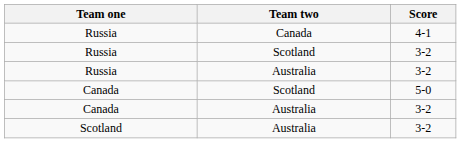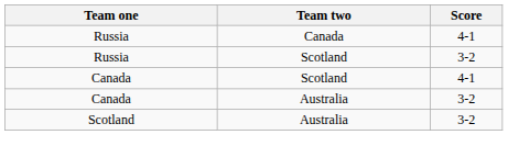 <table class="wikitable" style="text-align: center">
 <tr>
 <th width=250>Team one</th>
 <th width=250>Team two</th>
 <th width=80>Score</th>
 </tr>
 <tr>
 <td> Russia</td>
 <td> Canada</td>
 <td>4-1</td>
 </tr>
 <tr>
 <td> Russia</td>
 <td> Scotland</td>
 <td>3-2</td>
 </tr>
 <tr>
-<td> Russia</td>
-<td> Australia</td>
-<td>3-2</td>
-</tr>
-<tr>
 <td> Canada</td>
 <td> Scotland</td>
-<td>5-0</td>
+<td>4-1</td>
 </tr>
 <tr>
 <td> Canada</td>
 <td> Australia</td>
 <td>3-2</td>
 </tr>
 <tr>
 <td> Scotland</td>
 <td> Australia</td>
 <td>3-2</td>
 </tr>
 </table>
